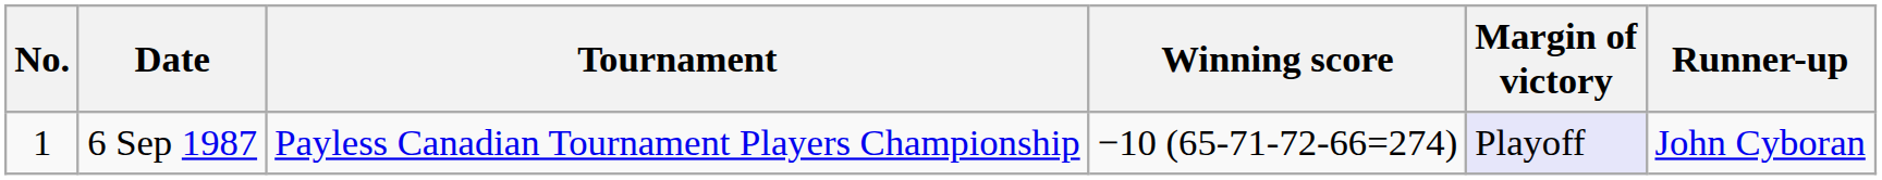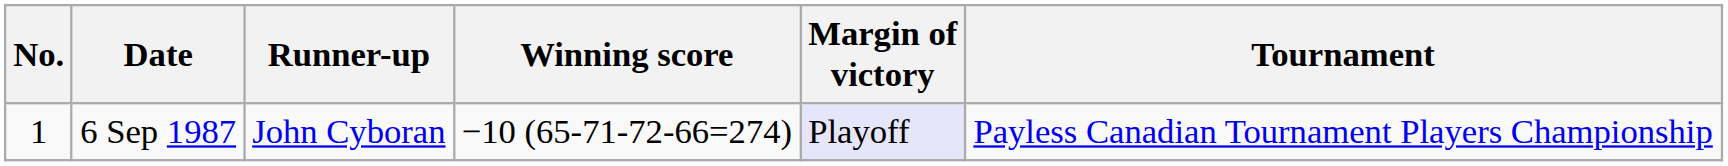 <table class="wikitable" style="font-size:95%;">
 <tr>
 <th>No.</th>
 <th>Date</th>
-<th>Tournament</th>
+<th>Runner-up</th>
 <th>Winning score</th>
 <th>Margin of<br>victory</th>
-<th>Runner-up</th>
+<th>Tournament</th>
 </tr>
 <tr>
 <td align=center>1</td>
 <td align=right>6 Sep <a href='#'>1987</a></td>
-<td><a href='#'>Payless Canadian Tournament Players Championship</a></td>
+<td> <a href='#'>John Cyboran</a></td>
 <td>−10 (65-71-72-66=274)</td>
 <td style="background: lavender;">Playoff</td>
-<td> <a href='#'>John Cyboran</a></td>
+<td><a href='#'>Payless Canadian Tournament Players Championship</a></td>
 </tr>
 </table>
